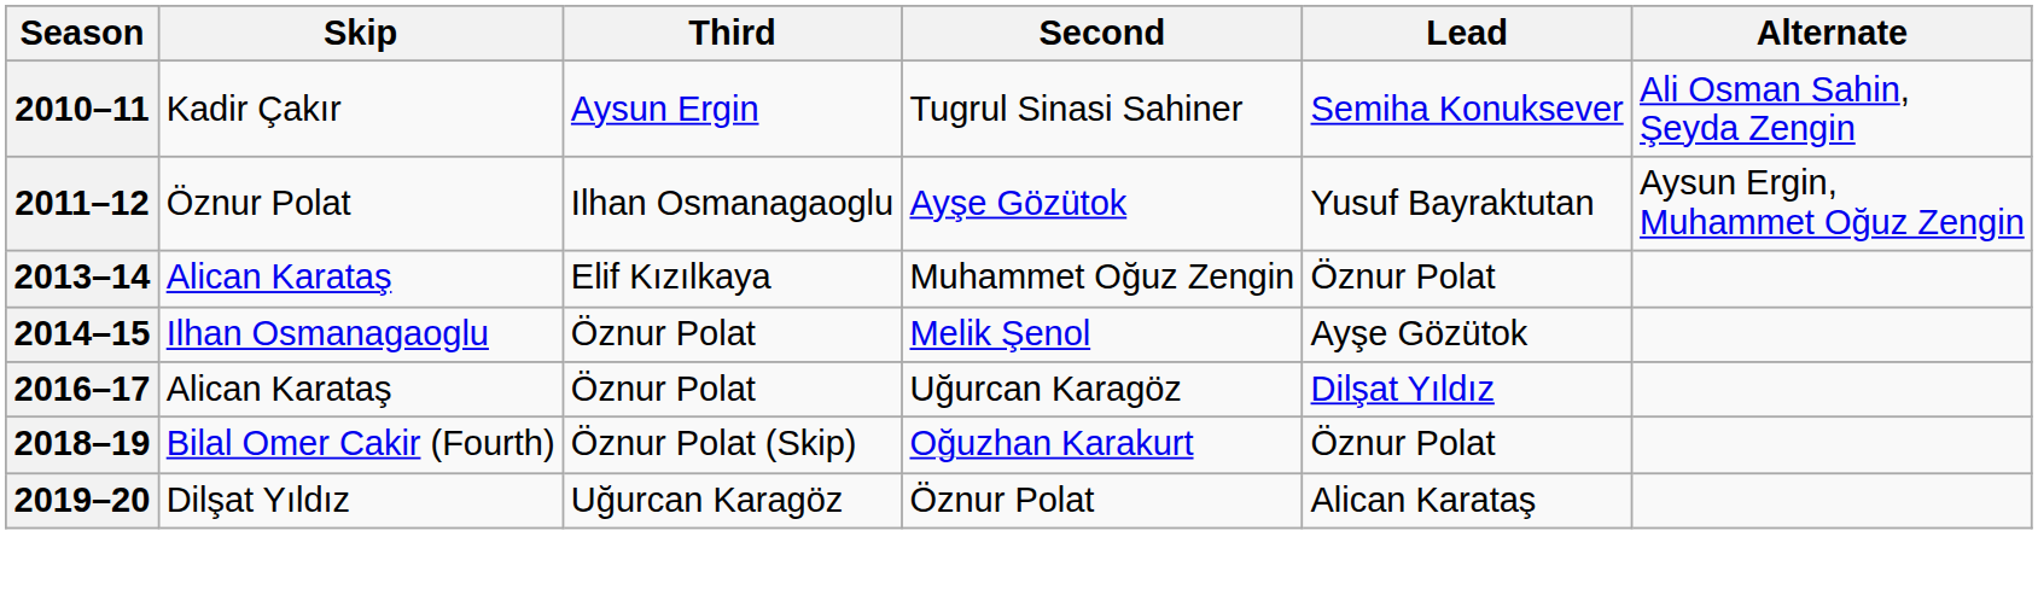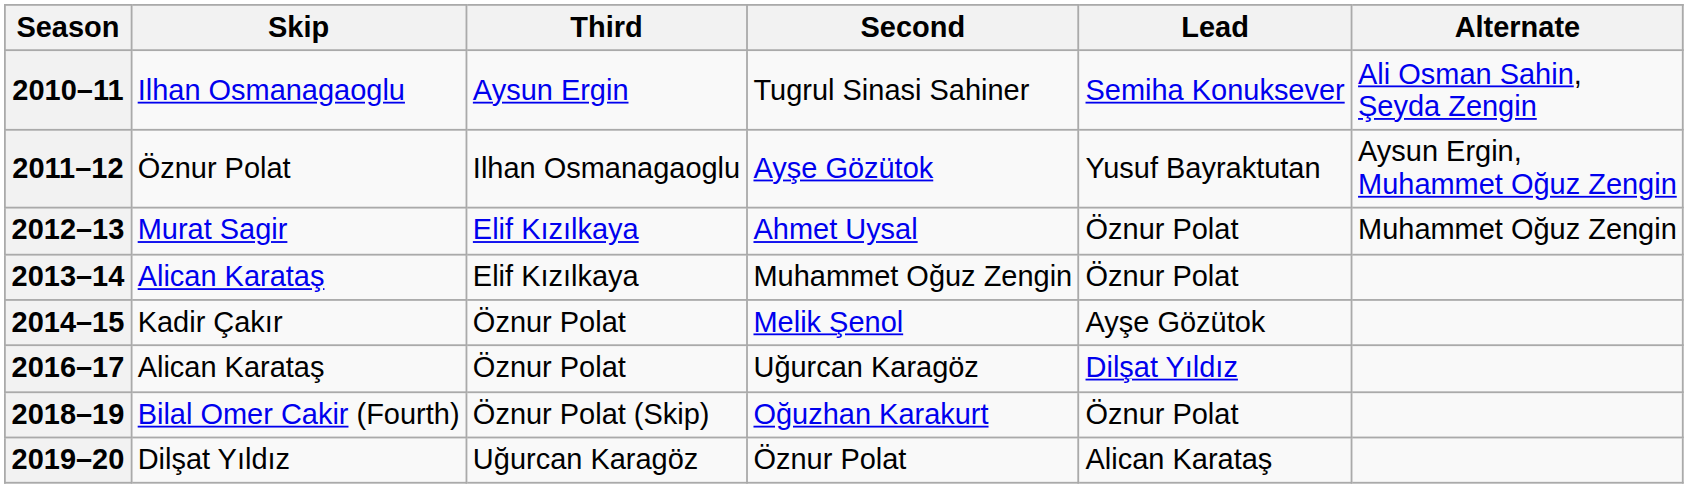 <table class="wikitable">
 <tr>
 <th scope="col">Season</th>
 <th scope="col">Skip</th>
 <th scope="col">Third</th>
 <th scope="col">Second</th>
 <th scope="col">Lead</th>
 <th scope="col">Alternate</th>
 </tr>
 <tr>
 <th scope="row">2010–11</th>
-<td>Kadir Çakır</td>
+<td><a href='#'>Ilhan Osmanagaoglu</a></td>
 <td><a href='#'>Aysun Ergin</a></td>
 <td>Tugrul Sinasi Sahiner</td>
 <td><a href='#'>Semiha Konuksever</a></td>
 <td><a href='#'>Ali Osman Sahin</a>,<br><a href='#'>Şeyda Zengin</a></td>
 </tr>
 <tr>
 <th scope="row">2011–12</th>
 <td>Öznur Polat</td>
 <td>Ilhan Osmanagaoglu</td>
 <td><a href='#'>Ayşe Gözütok</a></td>
 <td>Yusuf Bayraktutan</td>
 <td>Aysun Ergin,<br><a href='#'>Muhammet Oğuz Zengin</a></td>
 </tr>
 <tr>
+<th scope="row">2012–13</th>
+<td><a href='#'>Murat Sagir</a></td>
+<td><a href='#'>Elif Kızılkaya</a></td>
+<td><a href='#'>Ahmet Uysal</a></td>
+<td>Öznur Polat</td>
+<td>Muhammet Oğuz Zengin</td>
+</tr>
+<tr>
 <th scope="row">2013–14</th>
 <td><a href='#'>Alican Karataş</a></td>
 <td>Elif Kızılkaya</td>
 <td>Muhammet Oğuz Zengin</td>
 <td>Öznur Polat</td>
 <td></td>
 </tr>
 <tr>
 <th scope="row">2014–15</th>
-<td><a href='#'>Ilhan Osmanagaoglu</a></td>
+<td>Kadir Çakır</td>
 <td>Öznur Polat</td>
 <td><a href='#'>Melik Şenol</a></td>
 <td>Ayşe Gözütok</td>
 <td></td>
 </tr>
 <tr>
 <th scope="row">2016–17</th>
 <td>Alican Karataş</td>
 <td>Öznur Polat</td>
 <td>Uğurcan Karagöz</td>
 <td><a href='#'>Dilşat Yıldız</a></td>
 <td></td>
 </tr>
 <tr>
 <th scope="row">2018–19</th>
 <td><a href='#'>Bilal Omer Cakir</a> (Fourth)</td>
 <td>Öznur Polat (Skip)</td>
 <td><a href='#'>Oğuzhan Karakurt</a></td>
 <td>Öznur Polat</td>
 <td></td>
 </tr>
 <tr>
 <th scope="row">2019–20</th>
 <td>Dilşat Yıldız</td>
 <td>Uğurcan Karagöz</td>
 <td>Öznur Polat</td>
 <td>Alican Karataş</td>
 <td></td>
 </tr>
 </table>
